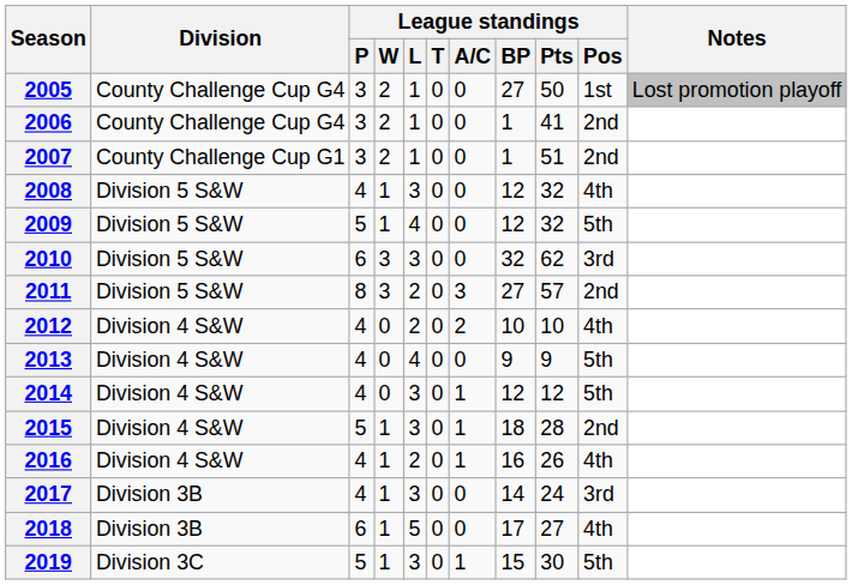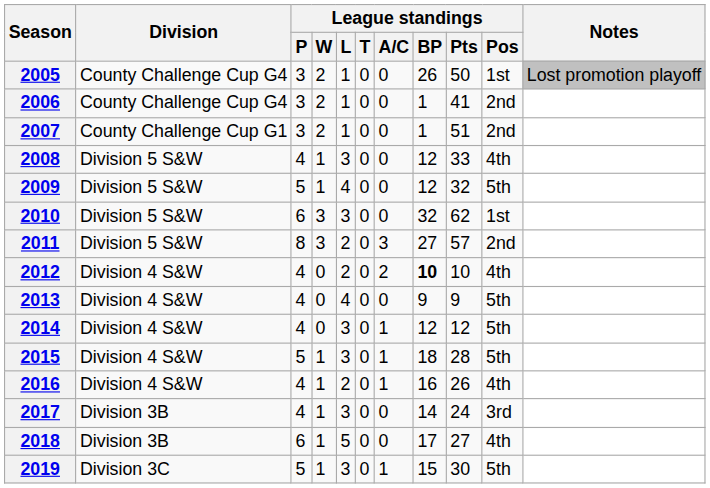 <table class="wikitable sortable">
 <tr>
 <th scope="col" rowspan="2">Season</th>
 <th scope="col" rowspan="2">Division</th>
 <th scope="col" colspan="8">League standings</th>
 <th scope="col" rowspan="2">Notes</th>
 </tr>
 <tr>
 <th scope="col">P</th>
 <th scope="col">W</th>
 <th scope="col">L</th>
 <th scope="col">T</th>
 <th scope="col">A/C</th>
 <th scope="col">BP</th>
 <th scope="col">Pts</th>
 <th scope="col">Pos</th>
 </tr>
 <tr>
 <th scope="row"><a href='#'>2005</a></th>
 <td>County Challenge Cup G4</td>
 <td>3</td>
 <td>2</td>
 <td>1</td>
 <td>0</td>
 <td>0</td>
-<td>27</td>
+<td>26</td>
 <td>50</td>
 <td>1st</td>
 <td style="background: silver;">Lost promotion playoff</td>
 </tr>
 <tr>
 <th scope="row"><a href='#'>2006</a></th>
 <td>County Challenge Cup G4</td>
 <td>3</td>
 <td>2</td>
 <td>1</td>
 <td>0</td>
 <td>0</td>
 <td>1</td>
 <td>41</td>
 <td>2nd</td>
 <td style="background: white;"></td>
 </tr>
 <tr>
 <th scope="row"><a href='#'>2007</a></th>
 <td>County Challenge Cup G1</td>
 <td>3</td>
 <td>2</td>
 <td>1</td>
 <td>0</td>
 <td>0</td>
 <td>1</td>
 <td>51</td>
 <td>2nd</td>
 <td style="background: white;"></td>
 </tr>
 <tr>
 <th scope="row"><a href='#'>2008</a></th>
 <td>Division 5 S&W</td>
 <td>4</td>
 <td>1</td>
 <td>3</td>
 <td>0</td>
 <td>0</td>
 <td>12</td>
-<td>32</td>
+<td>33</td>
 <td>4th</td>
 <td style="background: white;"></td>
 </tr>
 <tr>
 <th scope="row"><a href='#'>2009</a></th>
 <td>Division 5 S&W</td>
 <td>5</td>
 <td>1</td>
 <td>4</td>
 <td>0</td>
 <td>0</td>
 <td>12</td>
 <td>32</td>
 <td>5th</td>
 <td style="background: white;"></td>
 </tr>
 <tr>
 <th scope="row"><a href='#'>2010</a></th>
 <td>Division 5 S&W</td>
 <td>6</td>
 <td>3</td>
 <td>3</td>
 <td>0</td>
 <td>0</td>
 <td>32</td>
 <td>62</td>
-<td>3rd</td>
+<td>1st</td>
 <td style="background: white;"></td>
 </tr>
 <tr>
 <th scope="row"><a href='#'>2011</a></th>
 <td>Division 5 S&W</td>
 <td>8</td>
 <td>3</td>
 <td>2</td>
 <td>0</td>
 <td>3</td>
 <td>27</td>
 <td>57</td>
 <td>2nd</td>
 <td style="background: white;"></td>
 </tr>
 <tr>
 <th scope="row"><a href='#'>2012</a></th>
 <td>Division 4 S&W</td>
 <td>4</td>
 <td>0</td>
 <td>2</td>
 <td>0</td>
 <td>2</td>
-<td>10</td>
+<td><strong>10</strong></td>
 <td>10</td>
 <td>4th</td>
 <td style="background: white;"></td>
 </tr>
 <tr>
 <th scope="row"><a href='#'>2013</a></th>
 <td>Division 4 S&W</td>
 <td>4</td>
 <td>0</td>
 <td>4</td>
 <td>0</td>
 <td>0</td>
 <td>9</td>
 <td>9</td>
 <td>5th</td>
 <td style="background: white;"></td>
 </tr>
 <tr>
 <th scope="row"><a href='#'>2014</a></th>
 <td>Division 4 S&W</td>
 <td>4</td>
 <td>0</td>
 <td>3</td>
 <td>0</td>
 <td>1</td>
 <td>12</td>
 <td>12</td>
 <td>5th</td>
 <td style="background: white;"></td>
 </tr>
 <tr>
 <th scope="row"><a href='#'>2015</a></th>
 <td>Division 4 S&W</td>
 <td>5</td>
 <td>1</td>
 <td>3</td>
 <td>0</td>
 <td>1</td>
 <td>18</td>
 <td>28</td>
-<td>2nd</td>
+<td>5th</td>
 <td style="background: white;"></td>
 </tr>
 <tr>
 <th scope="row"><a href='#'>2016</a></th>
 <td>Division 4 S&W</td>
 <td>4</td>
 <td>1</td>
 <td>2</td>
 <td>0</td>
 <td>1</td>
 <td>16</td>
 <td>26</td>
 <td>4th</td>
 <td style="background: white;"></td>
 </tr>
 <tr>
 <th scope="row"><a href='#'>2017</a></th>
 <td>Division 3B</td>
 <td>4</td>
 <td>1</td>
 <td>3</td>
 <td>0</td>
 <td>0</td>
 <td>14</td>
 <td>24</td>
 <td>3rd</td>
 <td style="background: white;"></td>
 </tr>
 <tr>
 <th scope="row"><a href='#'>2018</a></th>
 <td>Division 3B</td>
 <td>6</td>
 <td>1</td>
 <td>5</td>
 <td>0</td>
 <td>0</td>
 <td>17</td>
 <td>27</td>
 <td>4th</td>
 <td style="background: white;"></td>
 </tr>
 <tr>
 <th scope="row"><a href='#'>2019</a></th>
 <td>Division 3C</td>
 <td>5</td>
 <td>1</td>
 <td>3</td>
 <td>0</td>
 <td>1</td>
 <td>15</td>
 <td>30</td>
 <td>5th</td>
 <td style="background: white;"></td>
 </tr>
 </table>
